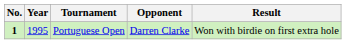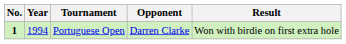 <table class="wikitable" style="font-size:95%;">
 <tr>
 <th>No.</th>
 <th>Year</th>
 <th>Tournament</th>
 <th>Opponent</th>
 <th>Result</th>
 </tr>
 <tr style="background:#D0F0C0;">
 <td align=center><strong>1</strong></td>
-<td><a href='#'>1995</a></td>
+<td><a href='#'>1994</a></td>
 <td><a href='#'>Portuguese Open</a></td>
 <td> <a href='#'>Darren Clarke</a></td>
 <td>Won with birdie on first extra hole</td>
 </tr>
 </table>
